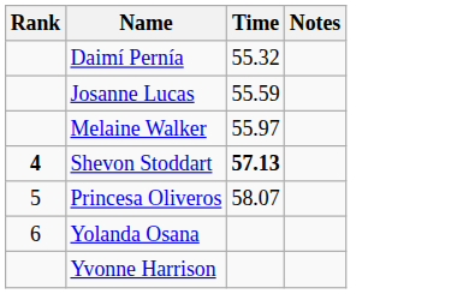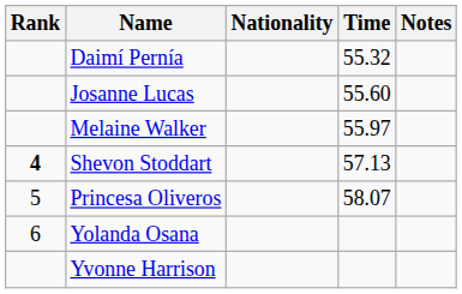 <table class="wikitable sortable" style="text-align:center;font-size:95%">
 <tr>
 <th>Rank</th>
 <th>Name</th>
+<th>Nationality</th>
 <th>Time</th>
 <th>Notes</th>
 </tr>
 <tr>
 <td></td>
 <td align=left><a href='#'>Daimí Pernía</a></td>
+<td align=left></td>
 <td>55.32</td>
 <td></td>
 </tr>
 <tr>
 <td></td>
 <td align=left><a href='#'>Josanne Lucas</a></td>
-<td>55.59</td>
+<td align=left></td>
+<td>55.60</td>
 <td></td>
 </tr>
 <tr>
 <td></td>
 <td align=left><a href='#'>Melaine Walker</a></td>
+<td align=left></td>
 <td>55.97</td>
 <td></td>
 </tr>
 <tr>
 <td><strong>4</strong></td>
 <td align=left><a href='#'>Shevon Stoddart</a></td>
-<td><strong>57.13</strong></td>
+<td align=left></td>
+<td>57.13</td>
 <td></td>
 </tr>
 <tr>
 <td>5</td>
 <td align=left><a href='#'>Princesa Oliveros</a></td>
+<td align=left></td>
 <td>58.07</td>
 <td></td>
 </tr>
 <tr>
 <td>6</td>
 <td align=left><a href='#'>Yolanda Osana</a></td>
+<td align=left></td>
 <td></td>
 <td></td>
 </tr>
 <tr>
 <td></td>
 <td align=left><a href='#'>Yvonne Harrison</a></td>
+<td align=left></td>
 <td></td>
 <td></td>
 </tr>
 </table>
